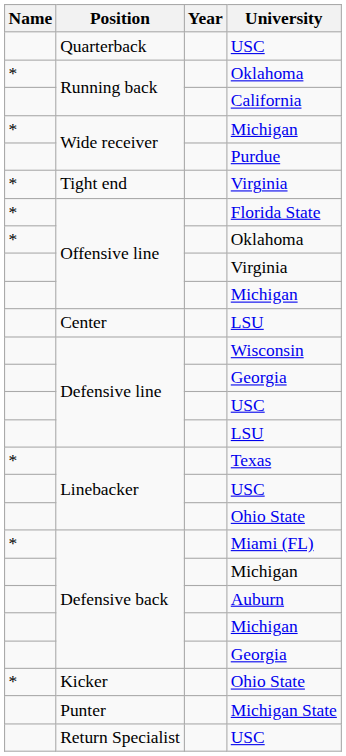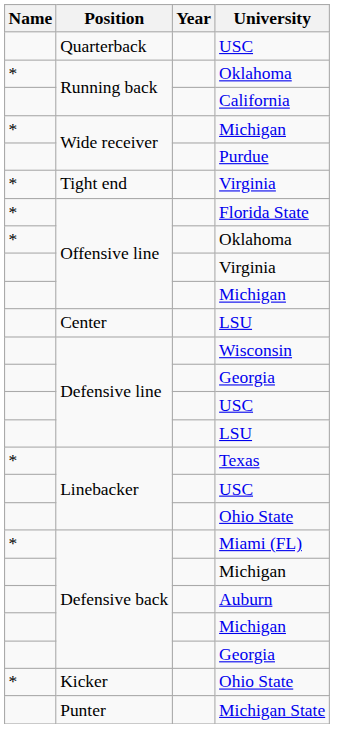 <table class="wikitable sortable">
 <tr>
 <th>Name</th>
 <th>Position</th>
 <th>Year</th>
 <th>University</th>
 </tr>
 <tr>
 <td></td>
 <td>Quarterback</td>
 <td></td>
 <td><a href='#'>USC</a></td>
 </tr>
 <tr>
 <td>*</td>
 <td rowspan=2>Running back</td>
 <td></td>
 <td><a href='#'>Oklahoma</a></td>
 </tr>
 <tr>
 <td></td>
 <td></td>
 <td><a href='#'>California</a></td>
 </tr>
 <tr>
 <td>*</td>
 <td rowspan="2">Wide receiver</td>
 <td></td>
 <td><a href='#'>Michigan</a></td>
 </tr>
 <tr>
 <td></td>
 <td></td>
 <td><a href='#'>Purdue</a></td>
 </tr>
 <tr>
 <td>*</td>
 <td>Tight end</td>
 <td></td>
 <td><a href='#'>Virginia</a></td>
 </tr>
 <tr>
 <td>*</td>
 <td rowspan="4">Offensive line</td>
 <td></td>
 <td><a href='#'>Florida State</a></td>
 </tr>
 <tr>
 <td>*</td>
 <td></td>
 <td>Oklahoma</td>
 </tr>
 <tr>
 <td></td>
 <td></td>
 <td>Virginia</td>
 </tr>
 <tr>
 <td></td>
 <td></td>
 <td><a href='#'>Michigan</a></td>
 </tr>
 <tr>
 <td></td>
 <td>Center</td>
 <td></td>
 <td><a href='#'>LSU</a></td>
 </tr>
 <tr>
 <td></td>
 <td rowspan=4>Defensive line</td>
 <td></td>
 <td><a href='#'>Wisconsin</a></td>
 </tr>
 <tr>
 <td></td>
 <td></td>
 <td><a href='#'>Georgia</a></td>
 </tr>
 <tr>
 <td></td>
 <td></td>
 <td><a href='#'>USC</a></td>
 </tr>
 <tr>
 <td></td>
 <td></td>
 <td><a href='#'>LSU</a></td>
 </tr>
 <tr>
 <td>*</td>
 <td rowspan=3>Linebacker</td>
 <td></td>
 <td><a href='#'>Texas</a></td>
 </tr>
 <tr>
 <td></td>
 <td></td>
 <td><a href='#'>USC</a></td>
 </tr>
 <tr>
 <td></td>
 <td></td>
 <td><a href='#'>Ohio State</a></td>
 </tr>
 <tr>
 <td>*</td>
 <td rowspan=5>Defensive back</td>
 <td></td>
 <td><a href='#'>Miami (FL)</a></td>
 </tr>
 <tr>
 <td></td>
 <td></td>
 <td>Michigan</td>
 </tr>
 <tr>
 <td></td>
 <td></td>
 <td><a href='#'>Auburn</a></td>
 </tr>
 <tr>
 <td></td>
 <td></td>
 <td><a href='#'>Michigan</a></td>
 </tr>
 <tr>
 <td></td>
 <td></td>
 <td><a href='#'>Georgia</a></td>
 </tr>
 <tr>
 <td>*</td>
 <td>Kicker</td>
 <td></td>
 <td><a href='#'>Ohio State</a></td>
 </tr>
 <tr>
 <td></td>
 <td>Punter</td>
 <td></td>
 <td><a href='#'>Michigan State</a></td>
 </tr>
-<tr>
-<td></td>
-<td>Return Specialist</td>
-<td></td>
-<td><a href='#'>USC</a></td>
-</tr>
 </table>
